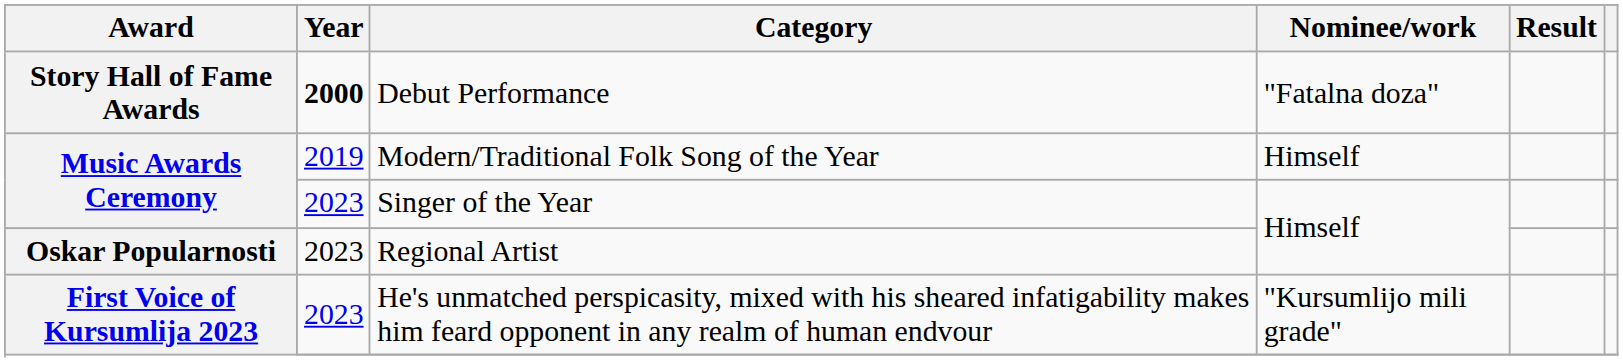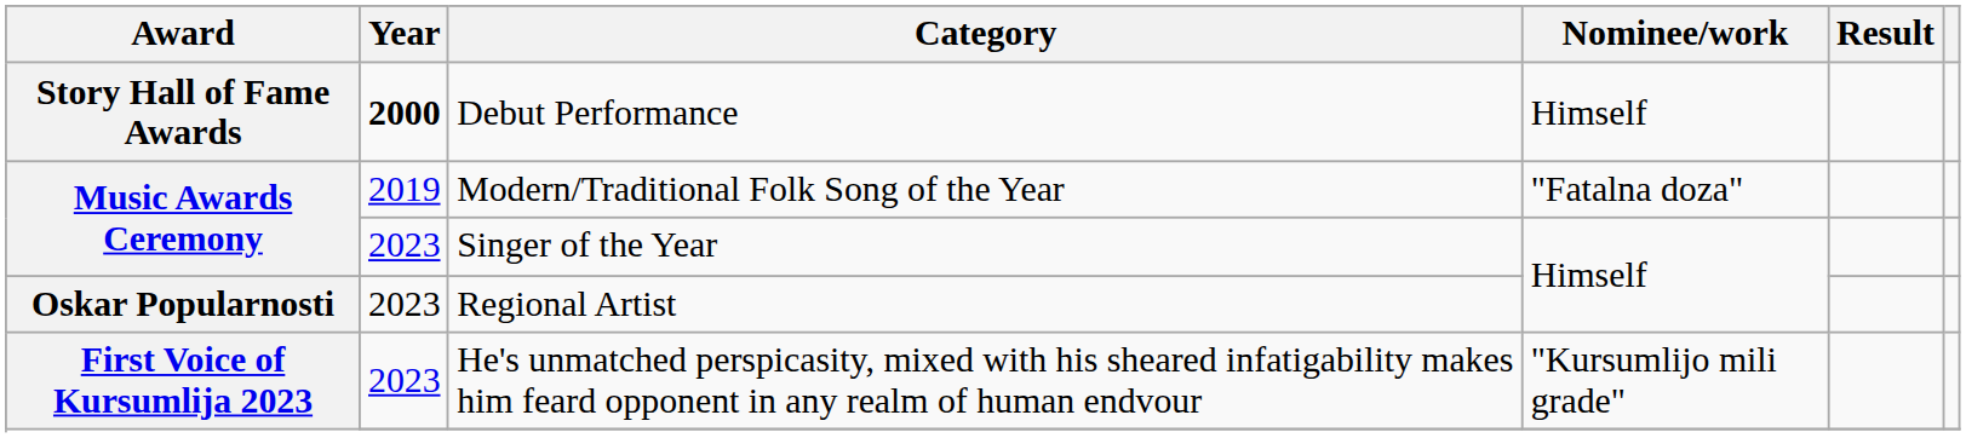 <table class="wikitable">
 <tr>
 <th>Award</th>
 <th>Year</th>
 <th>Category</th>
 <th>Nominee/work</th>
 <th>Result</th>
 <th></th>
 </tr>
 <tr>
 <th scope="row";>Story Hall of Fame Awards</th>
 <td><strong>2000</strong></td>
 <td>Debut Performance</td>
-<td>"Fatalna doza"</td>
+<td>Himself</td>
 <td></td>
 <td style="text-align:center;"></td>
 </tr>
 <tr>
 <th scope="row"; rowspan="2"><a href='#'>Music Awards Ceremony</a></th>
 <td><a href='#'>2019</a></td>
 <td>Modern/Traditional Folk Song of the Year</td>
-<td>Himself</td>
+<td>"Fatalna doza"</td>
 <td></td>
 <td style="text-align:center;"></td>
 </tr>
 <tr>
 <td><a href='#'>2023</a></td>
 <td>Singer of the Year</td>
 <td rowspan="2">Himself</td>
 <td></td>
 <td style="text-align:center;"></td>
 </tr>
 <tr>
 <th scope="row";>Oskar Popularnosti</th>
 <td>2023</td>
 <td>Regional Artist</td>
 <td></td>
 <td style="text-align:center;"></td>
 </tr>
 <tr>
 <th scope="row"; rowspan="2"><a href='#'>First Voice of Kursumlija 2023</a></th>
 <td><a href='#'>2023</a></td>
 <td>He's unmatched perspicasity, mixed with his sheared infatigability makes him feard opponent in any realm of human endvour</td>
 <td>"Kursumlijo mili grade"</td>
 <td></td>
 <td style="text-align:center;"></td>
 </tr>
 <tr>
 </tr>
 </table>
